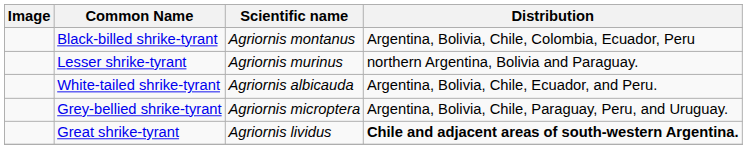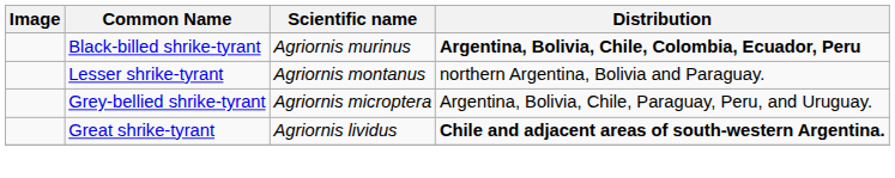 <table class="wikitable">
 <tr>
 <th>Image</th>
 <th>Common Name</th>
 <th>Scientific name</th>
 <th>Distribution</th>
 </tr>
 <tr>
 <td></td>
 <td><a href='#'>Black-billed shrike-tyrant</a></td>
-<td><em>Agriornis montanus</em></td>
-<td>Argentina, Bolivia, Chile, Colombia, Ecuador, Peru</td>
+<td><em>Agriornis murinus</em></td>
+<td><strong>Argentina, Bolivia, Chile, Colombia, Ecuador, Peru</strong></td>
 </tr>
 <tr>
 <td></td>
 <td><a href='#'>Lesser shrike-tyrant</a></td>
-<td><em>Agriornis murinus</em></td>
+<td><em>Agriornis montanus</em></td>
 <td>northern Argentina, Bolivia and Paraguay.</td>
-</tr>
-<tr>
-<td></td>
-<td><a href='#'>White-tailed shrike-tyrant</a></td>
-<td><em>Agriornis albicauda</em></td>
-<td>Argentina, Bolivia, Chile, Ecuador, and Peru.</td>
 </tr>
 <tr>
 <td></td>
 <td><a href='#'>Grey-bellied shrike-tyrant</a></td>
 <td><em>Agriornis microptera</em></td>
 <td>Argentina, Bolivia, Chile, Paraguay, Peru, and Uruguay.</td>
 </tr>
 <tr>
 <td></td>
 <td><a href='#'>Great shrike-tyrant</a></td>
 <td><em>Agriornis lividus</em></td>
 <td><strong>Chile and adjacent areas of south-western Argentina.</strong></td>
 </tr>
 <tr>
 </tr>
 </table>
